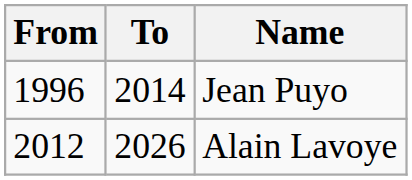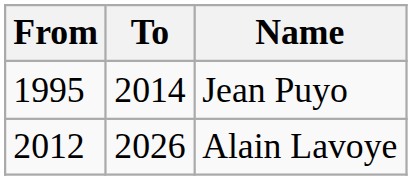 <table class="wikitable">
 <tr>
 <th>From</th>
 <th>To</th>
 <th>Name</th>
 </tr>
 <tr>
-<td>1996</td>
+<td>1995</td>
 <td>2014</td>
 <td>Jean Puyo</td>
 </tr>
 <tr>
 <td>2012</td>
 <td>2026</td>
 <td>Alain Lavoye</td>
 </tr>
 </table>
